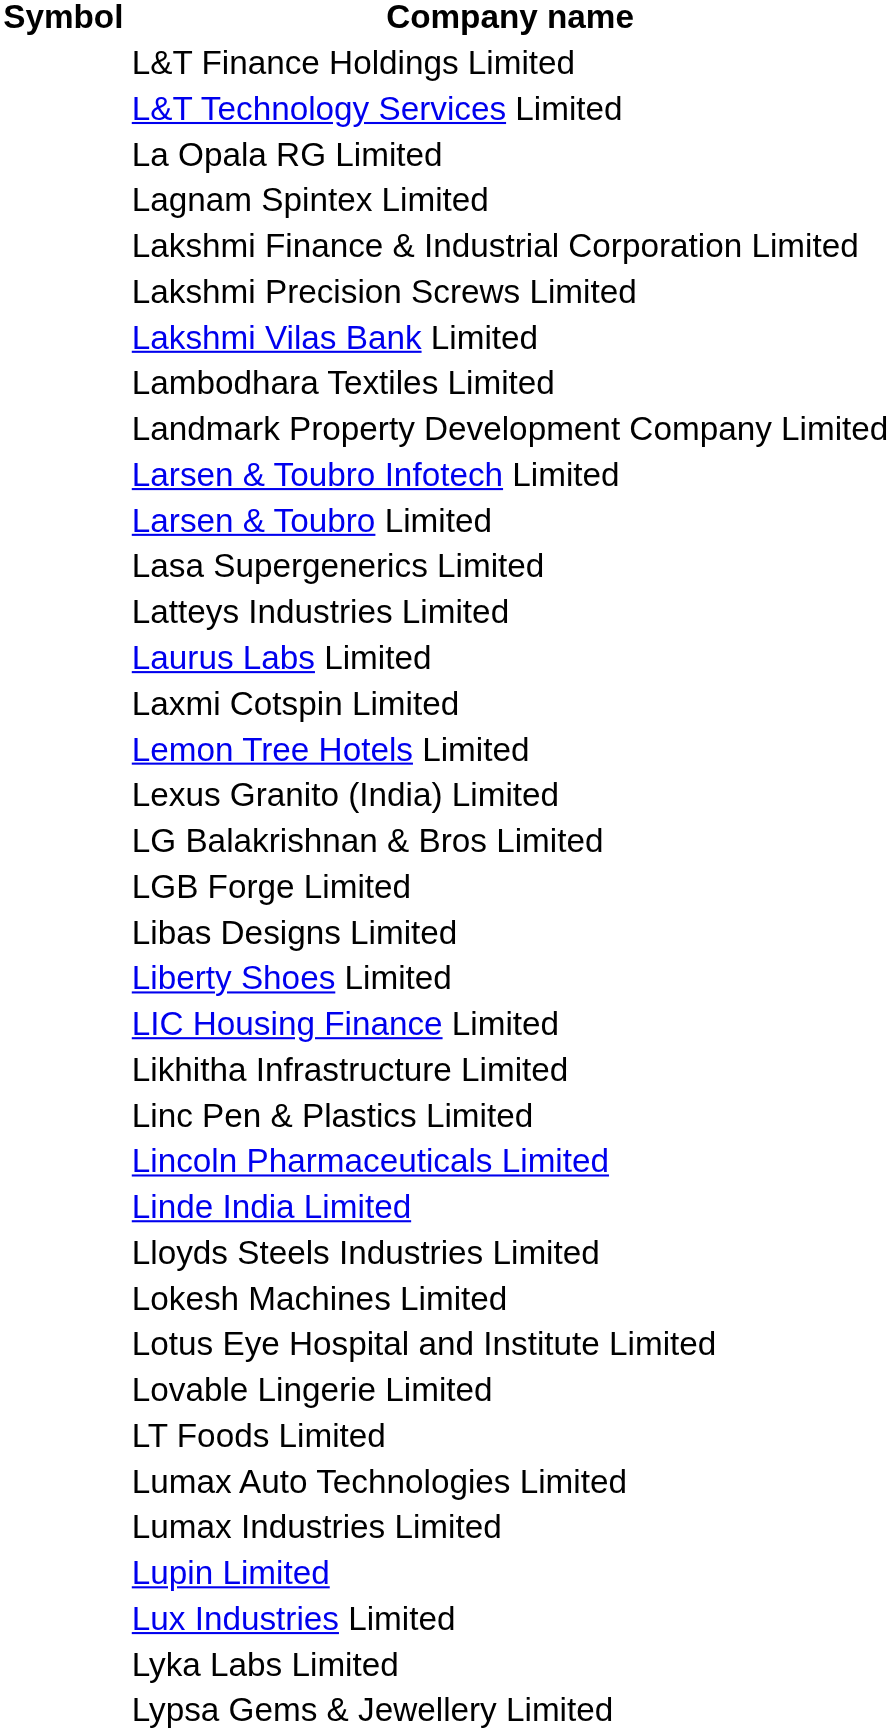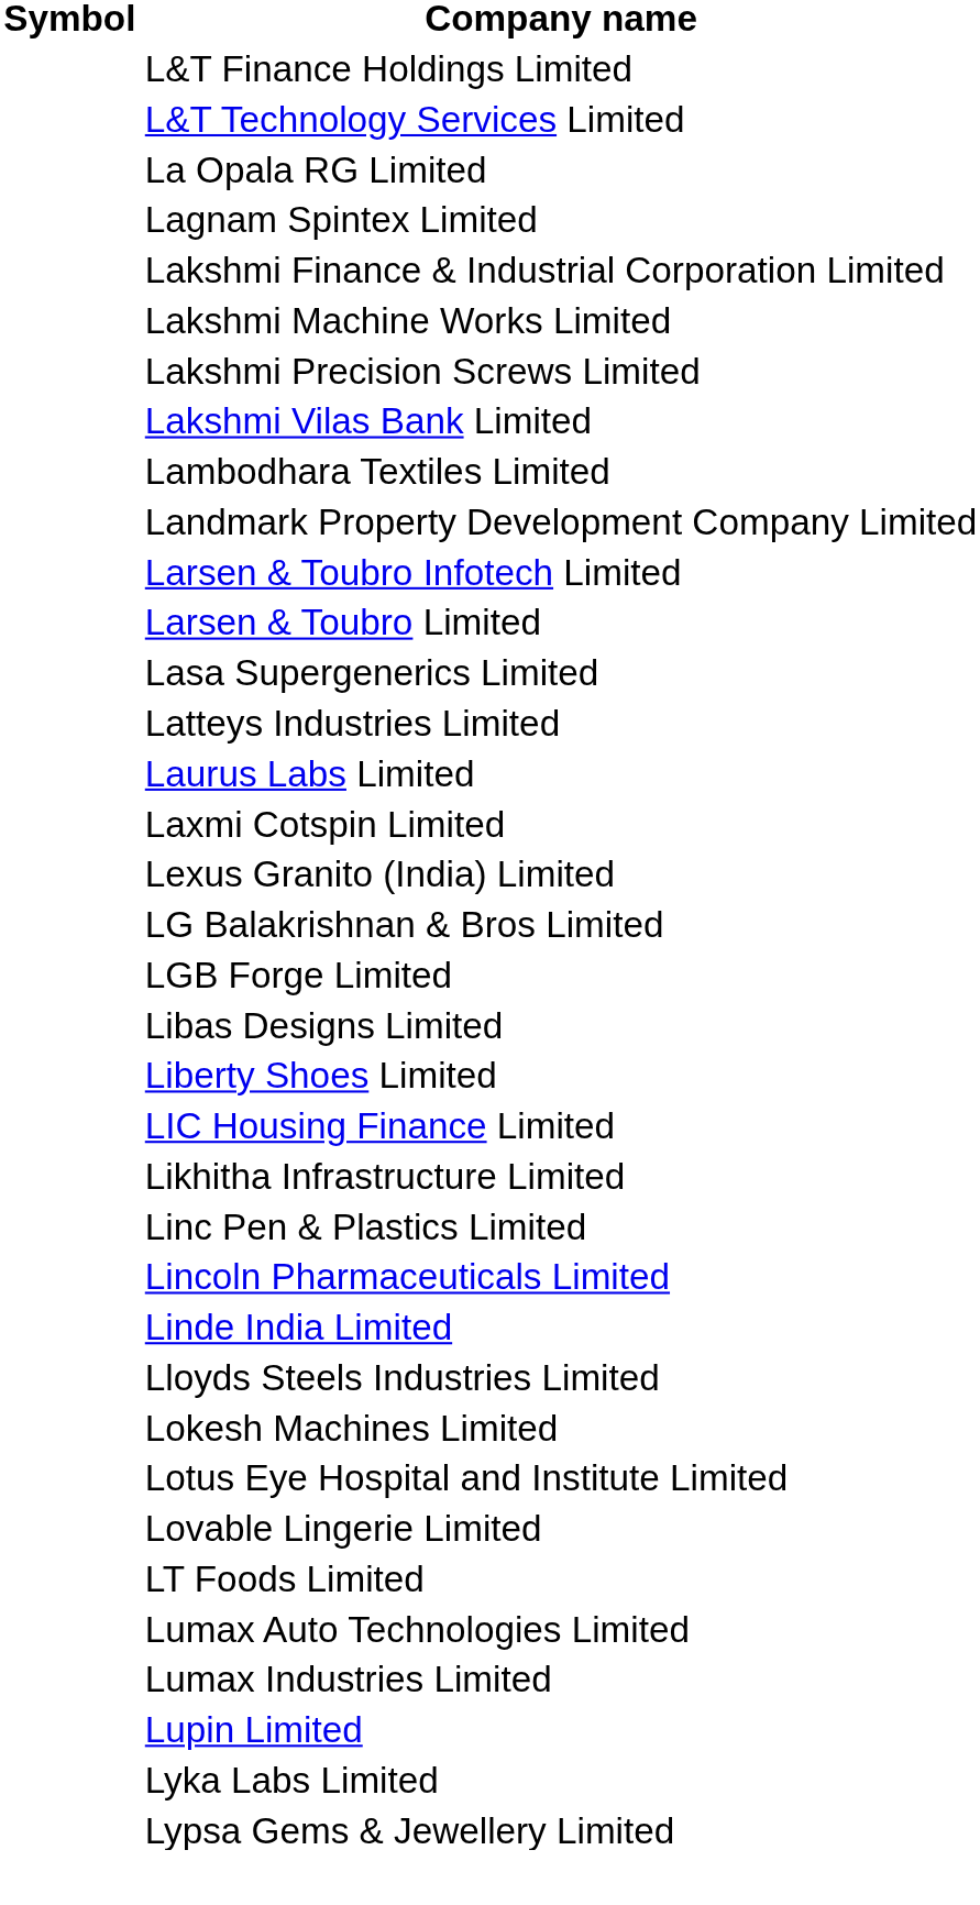 <table style="background:transparent;">
 <tr>
 <th>Symbol</th>
 <th>Company name</th>
 </tr>
 <tr>
 <td></td>
 <td>L&T Finance Holdings Limited</td>
 </tr>
 <tr>
 <td></td>
 <td><a href='#'>L&T Technology Services</a> Limited</td>
 </tr>
 <tr>
 <td></td>
 <td>La Opala RG Limited</td>
 </tr>
 <tr>
 <td></td>
 <td>Lagnam Spintex Limited</td>
 </tr>
 <tr>
 <td></td>
 <td>Lakshmi Finance & Industrial Corporation Limited</td>
+</tr>
+<tr>
+<td></td>
+<td>Lakshmi Machine Works Limited</td>
 </tr>
 <tr>
 <td></td>
 <td>Lakshmi Precision Screws Limited</td>
 </tr>
 <tr>
 <td></td>
 <td><a href='#'>Lakshmi Vilas Bank</a> Limited</td>
 </tr>
 <tr>
 <td></td>
 <td>Lambodhara Textiles Limited</td>
 </tr>
 <tr>
 <td></td>
 <td>Landmark Property Development Company Limited</td>
 </tr>
 <tr>
 <td></td>
 <td><a href='#'>Larsen & Toubro Infotech</a> Limited</td>
 </tr>
 <tr>
 <td></td>
 <td><a href='#'>Larsen & Toubro</a> Limited</td>
 </tr>
 <tr>
 <td></td>
 <td>Lasa Supergenerics Limited</td>
 </tr>
 <tr>
 <td></td>
 <td>Latteys Industries Limited</td>
 </tr>
 <tr>
 <td></td>
 <td><a href='#'>Laurus Labs</a> Limited</td>
 </tr>
 <tr>
 <td></td>
 <td>Laxmi Cotspin Limited</td>
-</tr>
-<tr>
-<td></td>
-<td><a href='#'>Lemon Tree Hotels</a> Limited</td>
 </tr>
 <tr>
 <td></td>
 <td>Lexus Granito (India) Limited</td>
 </tr>
 <tr>
 <td></td>
 <td>LG Balakrishnan & Bros Limited</td>
 </tr>
 <tr>
 <td></td>
 <td>LGB Forge Limited</td>
 </tr>
 <tr>
 <td></td>
 <td>Libas Designs Limited</td>
 </tr>
 <tr>
 <td></td>
 <td><a href='#'>Liberty Shoes</a> Limited</td>
 </tr>
 <tr>
 <td></td>
 <td><a href='#'>LIC Housing Finance</a> Limited</td>
 </tr>
 <tr>
 <td></td>
 <td>Likhitha Infrastructure Limited</td>
 </tr>
 <tr>
 <td></td>
 <td>Linc Pen & Plastics Limited</td>
 </tr>
 <tr>
 <td></td>
 <td><a href='#'>Lincoln Pharmaceuticals Limited</a></td>
 </tr>
 <tr>
 <td></td>
 <td><a href='#'>Linde India Limited</a></td>
 </tr>
 <tr>
 <td></td>
 <td>Lloyds Steels Industries Limited</td>
 </tr>
 <tr>
 <td></td>
 <td>Lokesh Machines Limited</td>
 </tr>
 <tr>
 <td></td>
 <td>Lotus Eye Hospital and Institute Limited</td>
 </tr>
 <tr>
 <td></td>
 <td>Lovable Lingerie Limited</td>
 </tr>
 <tr>
 <td></td>
 <td>LT Foods Limited</td>
 </tr>
 <tr>
 <td></td>
 <td>Lumax Auto Technologies Limited</td>
 </tr>
 <tr>
 <td></td>
 <td>Lumax Industries Limited</td>
 </tr>
 <tr>
 <td></td>
 <td><a href='#'>Lupin Limited</a></td>
 </tr>
 <tr>
 <td></td>
-<td><a href='#'>Lux Industries</a> Limited</td>
-</tr>
-<tr>
-<td></td>
 <td>Lyka Labs Limited</td>
 </tr>
 <tr>
 <td></td>
 <td>Lypsa Gems & Jewellery Limited</td>
 </tr>
 <tr>
 </tr>
 </table>
